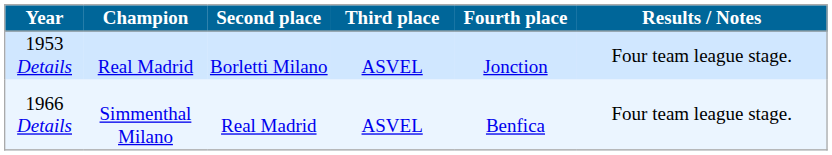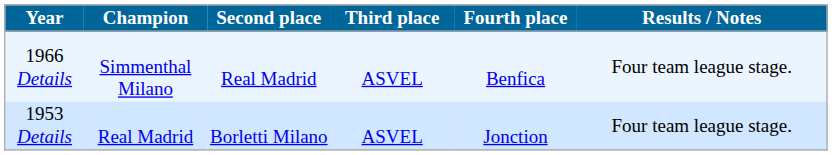 <table cellspacing="0" style="background: #EBF5FF; border: 1px #aaa solid; border-collapse: collapse; font-size: 90%;" width=100%>
 <tr bgcolor=#006699 style="color:white; border: 1px #aaa solid;" align="center">
 <th>Year</th>
 <th width=15%>Champion</th>
 <th width=15%>Second place</th>
 <th width=15%>Third place</th>
 <th width=15%>Fourth place</th>
 <th>Results / Notes</th>
 </tr>
+<tr align=center>
+<td>1966<br><em><a href='#'>Details</a></em></td>
+<td><br><a href='#'>Simmenthal Milano</a></td>
+<td><br><a href='#'>Real Madrid</a></td>
+<td><br><a href='#'>ASVEL</a></td>
+<td><br><a href='#'>Benfica</a></td>
+<td>Four team league stage.</td>
+</tr>
 <tr align="center" bgcolor="#d0e7ff">
 <td>1953<br><em><a href='#'>Details</a></em></td>
 <td><br><a href='#'>Real Madrid</a></td>
 <td><br><a href='#'>Borletti Milano</a></td>
 <td><br><a href='#'>ASVEL</a></td>
 <td><br><a href='#'>Jonction</a></td>
 <td>Four team league stage.</td>
 </tr>
-<tr align=center>
-<td>1966<br><em><a href='#'>Details</a></em></td>
-<td><br><a href='#'>Simmenthal Milano</a></td>
-<td><br><a href='#'>Real Madrid</a></td>
-<td><br><a href='#'>ASVEL</a></td>
-<td><br><a href='#'>Benfica</a></td>
-<td>Four team league stage.</td>
-</tr>
 </table>
